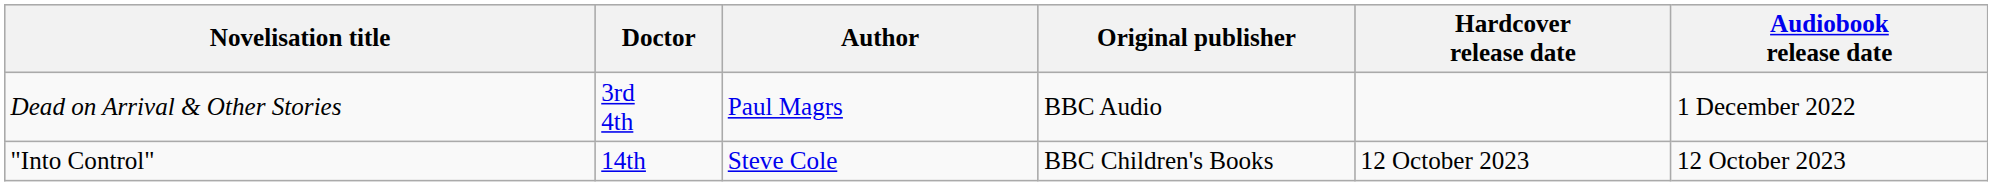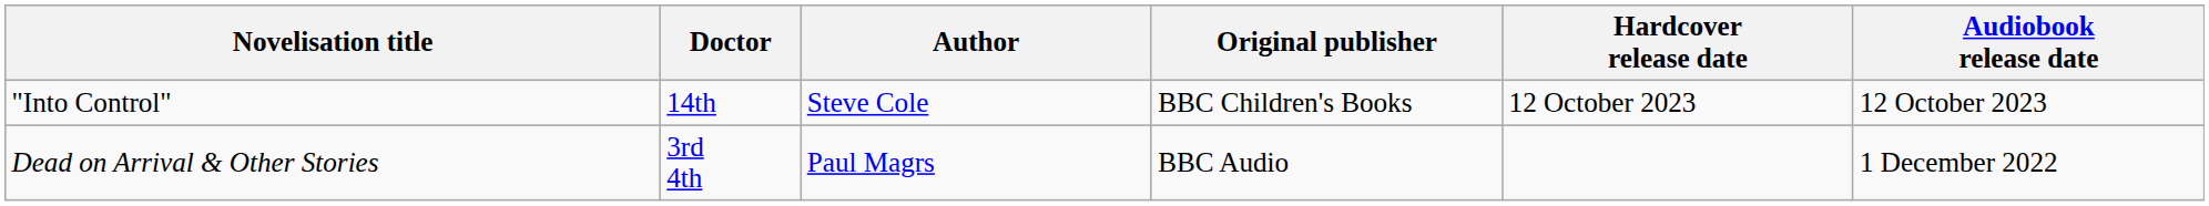 <table class="wikitable sortable" style="width:100%;">
 <tr>
 <th style="width:28%;">Novelisation title</th>
 <th style="width:6%;">Doctor</th>
 <th style="width:15%;">Author</th>
 <th style="width:15%;" data-sort-type=date>Original publisher</th>
 <th style="width:15%;" data-sort-type=date>Hardcover <br>release date</th>
 <th style="width:15%;" data-sort-type=date><a href='#'>Audiobook</a> <br>release date</th>
 </tr>
 <tr>
+<td>"Into Control"</td>
+<td><a href='#'>14th</a></td>
+<td data-sort-value="Cole, Steve"><a href='#'>Steve Cole</a></td>
+<td>BBC Children's Books</td>
+<td>12 October 2023</td>
+<td>12 October 2023</td>
+</tr>
+<tr>
 <td><em>Dead on Arrival & Other Stories</em></td>
 <td><a href='#'>3rd</a><br><a href='#'>4th</a></td>
 <td data-sort-value="Magrs, Paul"><a href='#'>Paul Magrs</a></td>
 <td>BBC Audio</td>
 <td></td>
 <td>1 December 2022</td>
 </tr>
-<tr>
-<td>"Into Control"</td>
-<td><a href='#'>14th</a></td>
-<td data-sort-value="Cole, Steve"><a href='#'>Steve Cole</a></td>
-<td>BBC Children's Books</td>
-<td>12 October 2023</td>
-<td>12 October 2023</td>
-</tr>
 </table>
